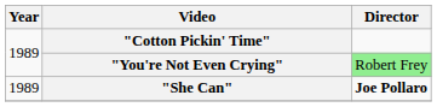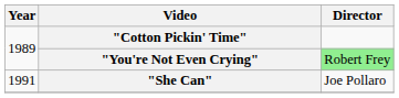 <table class="wikitable plainrowheaders">
 <tr>
 <th>Year</th>
 <th style="width:20em;">Video</th>
 <th>Director</th>
 </tr>
 <tr>
 <td rowspan="2">1989</td>
 <th scope="row">"Cotton Pickin' Time"</th>
 <td></td>
 </tr>
 <tr>
 <th scope="row">"You're Not Even Crying"</th>
 <td style="background: lightgreen;">Robert Frey</td>
 </tr>
 <tr>
-<td>1989</td>
+<td>1991</td>
 <th scope="row">"She Can"</th>
-<td><strong>Joe Pollaro</strong></td>
+<td>Joe Pollaro</td>
 </tr>
 <tr>
 </tr>
 </table>
